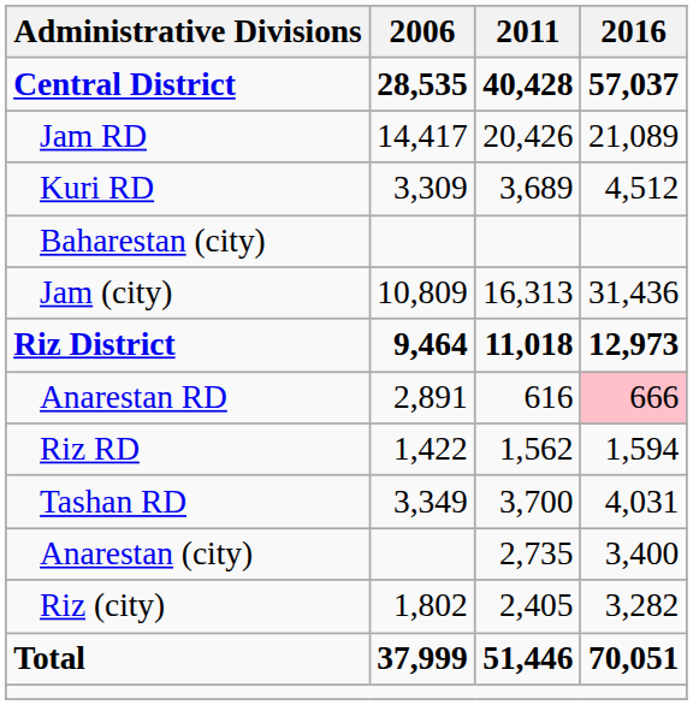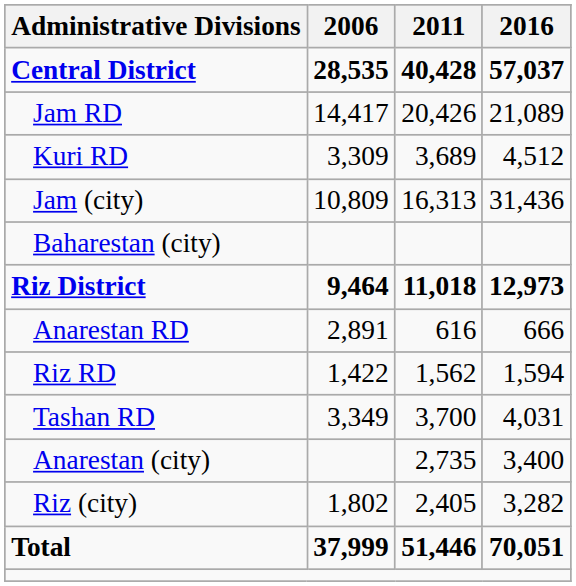 <table class="wikitable">
 <tr>
 <th>Administrative Divisions</th>
 <th>2006</th>
 <th>2011</th>
 <th>2016</th>
 </tr>
 <tr>
 <td><strong><a href='#'>Central District</a></strong></td>
 <td style="text-align: right;"><strong>28,535</strong></td>
 <td style="text-align: right;"><strong>40,428</strong></td>
 <td style="text-align: right;"><strong>57,037</strong></td>
 </tr>
 <tr>
 <td style="padding-left: 1em;"><a href='#'>Jam RD</a></td>
 <td style="text-align: right;">14,417</td>
 <td style="text-align: right;">20,426</td>
 <td style="text-align: right;">21,089</td>
 </tr>
 <tr>
 <td style="padding-left: 1em;"><a href='#'>Kuri RD</a></td>
 <td style="text-align: right;">3,309</td>
 <td style="text-align: right;">3,689</td>
 <td style="text-align: right;">4,512</td>
 </tr>
 <tr>
+<td style="padding-left: 1em;"><a href='#'>Jam</a> (city)</td>
+<td style="text-align: right;">10,809</td>
+<td style="text-align: right;">16,313</td>
+<td style="text-align: right;">31,436</td>
+</tr>
+<tr>
 <td style="padding-left: 1em;"><a href='#'>Baharestan</a> (city)</td>
 <td style="text-align: right;"></td>
 <td style="text-align: right;"></td>
 <td style="text-align: right;"></td>
-</tr>
-<tr>
-<td style="padding-left: 1em;"><a href='#'>Jam</a> (city)</td>
-<td style="text-align: right;">10,809</td>
-<td style="text-align: right;">16,313</td>
-<td style="text-align: right;">31,436</td>
 </tr>
 <tr>
 <td><strong><a href='#'>Riz District</a></strong></td>
 <td style="text-align: right;"><strong>9,464</strong></td>
 <td style="text-align: right;"><strong>11,018</strong></td>
 <td style="text-align: right;"><strong>12,973</strong></td>
 </tr>
 <tr>
 <td style="padding-left: 1em;"><a href='#'>Anarestan RD</a></td>
 <td style="text-align: right;">2,891</td>
 <td style="text-align: right;">616</td>
-<td style="background: pink; text-align: right;">666</td>
+<td style="text-align: right;">666</td>
 </tr>
 <tr>
 <td style="padding-left: 1em;"><a href='#'>Riz RD</a></td>
 <td style="text-align: right;">1,422</td>
 <td style="text-align: right;">1,562</td>
 <td style="text-align: right;">1,594</td>
 </tr>
 <tr>
 <td style="padding-left: 1em;"><a href='#'>Tashan RD</a></td>
 <td style="text-align: right;">3,349</td>
 <td style="text-align: right;">3,700</td>
 <td style="text-align: right;">4,031</td>
 </tr>
 <tr>
 <td style="padding-left: 1em;"><a href='#'>Anarestan</a> (city)</td>
 <td style="text-align: right;"></td>
 <td style="text-align: right;">2,735</td>
 <td style="text-align: right;">3,400</td>
 </tr>
 <tr>
 <td style="padding-left: 1em;"><a href='#'>Riz</a> (city)</td>
 <td style="text-align: right;">1,802</td>
 <td style="text-align: right;">2,405</td>
 <td style="text-align: right;">3,282</td>
 </tr>
 <tr>
 <td><strong>Total</strong></td>
 <td style="text-align: right;"><strong>37,999</strong></td>
 <td style="text-align: right;"><strong>51,446</strong></td>
 <td style="text-align: right;"><strong>70,051</strong></td>
 </tr>
 <tr>
 <td colspan=4></td>
 </tr>
 </table>
